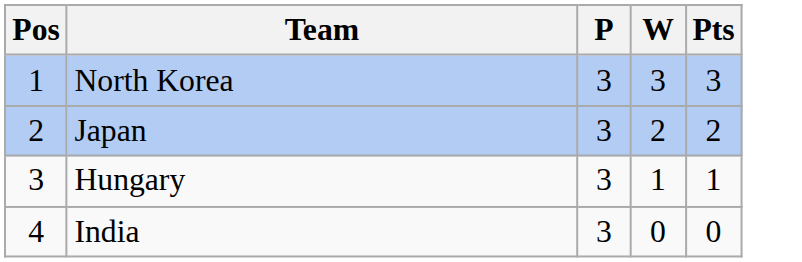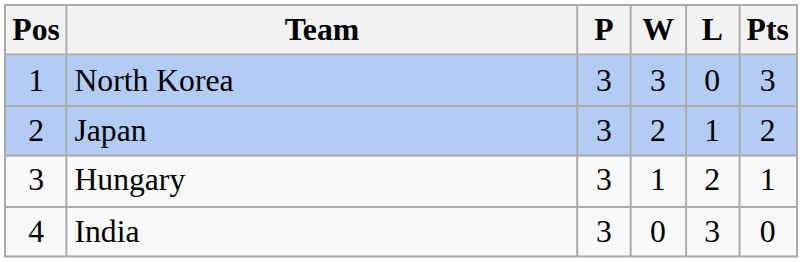 <table class="wikitable" style="font-size: 100%">
 <tr>
 <th width=15>Pos</th>
 <th width=250>Team</th>
 <th width=20>P</th>
 <th width=20>W</th>
+<th width=20>L</th>
 <th width=20>Pts</th>
 </tr>
 <tr align=center style="background: #b2ccf4;">
 <td>1</td>
 <td align="left"> North Korea</td>
 <td>3</td>
 <td>3</td>
+<td>0</td>
 <td>3</td>
 </tr>
 <tr align=center style="background: #b2ccf4;">
 <td>2</td>
 <td align="left"> Japan</td>
 <td>3</td>
 <td>2</td>
+<td>1</td>
 <td>2</td>
 </tr>
 <tr align=center>
 <td>3</td>
 <td align="left"> Hungary</td>
 <td>3</td>
 <td>1</td>
+<td>2</td>
 <td>1</td>
 </tr>
 <tr align=center>
 <td>4</td>
 <td align="left"> India</td>
 <td>3</td>
 <td>0</td>
+<td>3</td>
 <td>0</td>
 </tr>
 </table>
